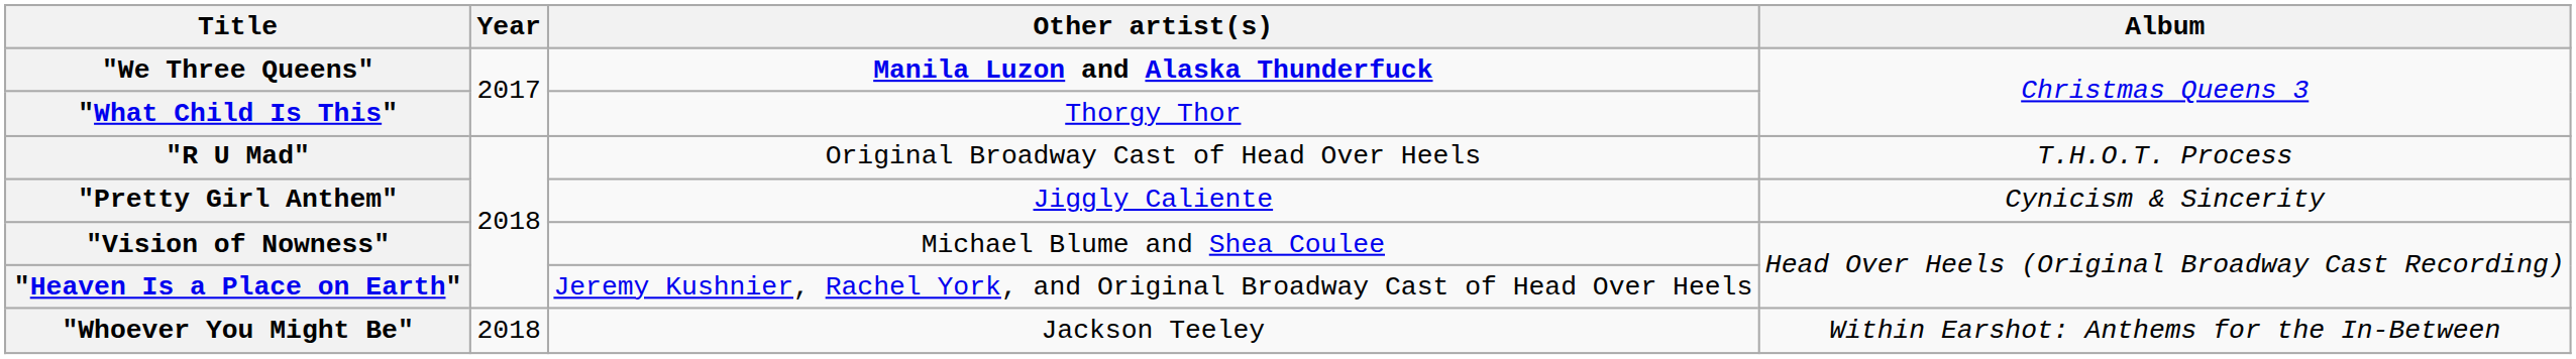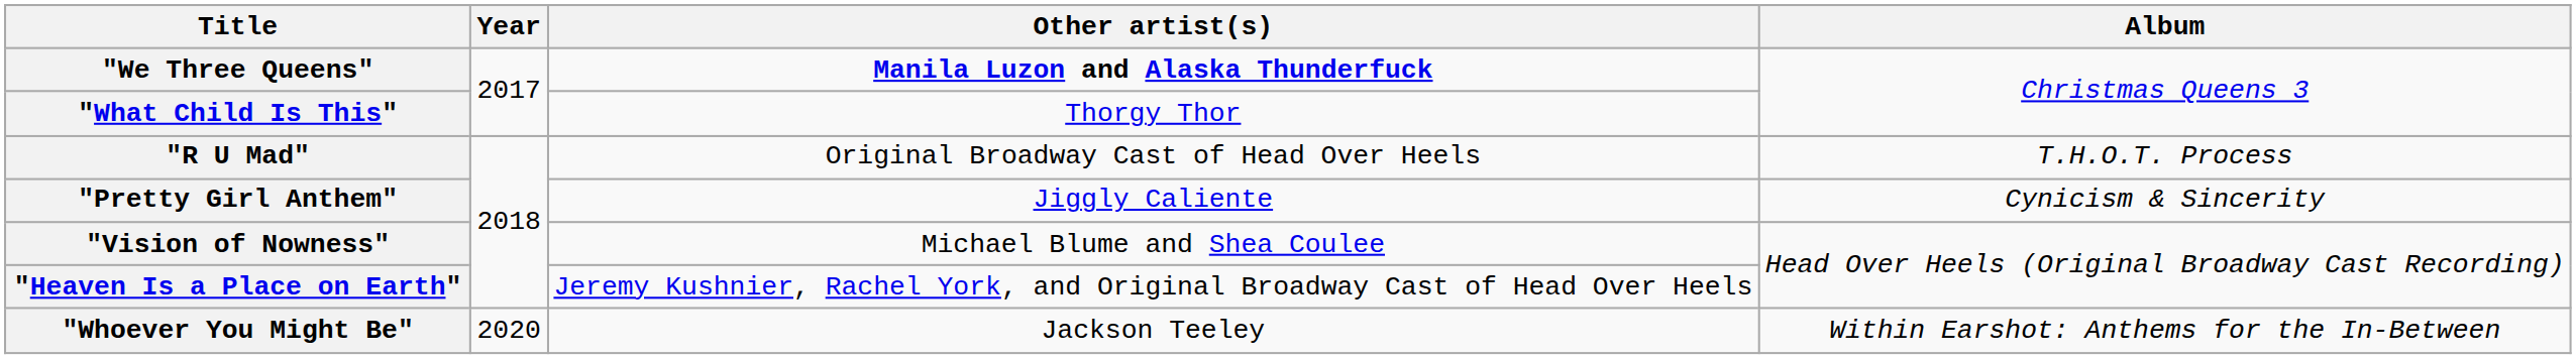 <table class="wikitable plainrowheaders" style="text-align:center;">
 <tr>
 <th scope="col" style="width:17em;">Title</th>
 <th scope="col">Year</th>
 <th scope="col">Other artist(s)</th>
 <th scope="col">Album</th>
 </tr>
 <tr>
 <th scope="row">"We Three Queens"</th>
 <td rowspan="2">2017</td>
 <td><strong><a href='#'>Manila Luzon</a> and <a href='#'>Alaska Thunderfuck</a></strong></td>
 <td rowspan="2"><em><a href='#'>Christmas Queens 3</a></em></td>
 </tr>
 <tr>
 <th scope="row">"<a href='#'>What Child Is This</a>"</th>
 <td><a href='#'>Thorgy Thor</a></td>
 </tr>
 <tr>
 <th scope="row">"R U Mad"</th>
 <td rowspan="4">2018</td>
 <td>Original Broadway Cast of Head Over Heels</td>
 <td><em>T.H.O.T. Process</em></td>
 </tr>
 <tr>
 <th scope="row">"Pretty Girl Anthem"</th>
 <td><a href='#'>Jiggly Caliente</a></td>
 <td><em>Cynicism & Sincerity</em></td>
 </tr>
 <tr>
 <th scope="row">"Vision of Nowness"</th>
 <td>Michael Blume and <a href='#'>Shea Coulee</a></td>
 <td rowspan="2"><em>Head Over Heels (Original Broadway Cast Recording)</em></td>
 </tr>
 <tr>
 <th scope="row">"<a href='#'>Heaven Is a Place on Earth</a>"</th>
 <td><a href='#'>Jeremy Kushnier</a>, <a href='#'>Rachel York</a>, and Original Broadway Cast of Head Over Heels</td>
 </tr>
 <tr>
 <th scope="row">"Whoever You Might Be"</th>
-<td>2018</td>
+<td>2020</td>
 <td>Jackson Teeley</td>
 <td><em>Within Earshot: Anthems for the In-Between</em></td>
 </tr>
 </table>
